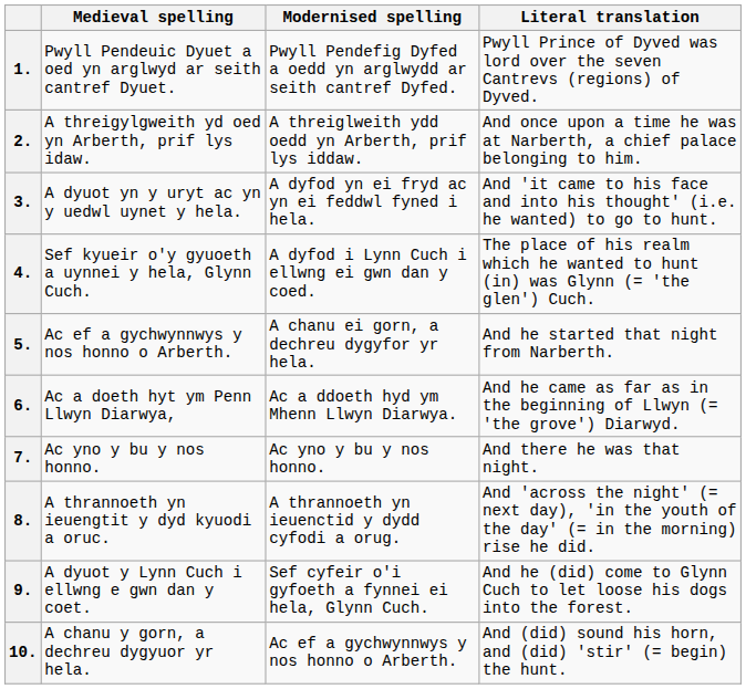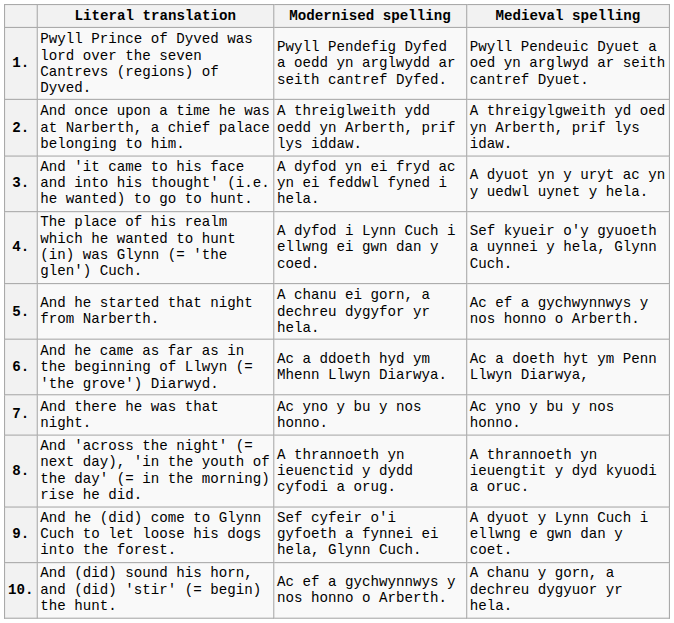 <table class="wikitable">
 <tr>
 <th></th>
+<th>Literal translation</th>
+<th>Modernised spelling</th>
 <th>Medieval spelling</th>
-<th>Modernised spelling</th>
-<th>Literal translation</th>
 </tr>
 <tr>
 <th>1.</th>
+<td>Pwyll Prince of Dyved was lord over the seven Cantrevs (regions) of Dyved.</td>
+<td>Pwyll Pendefig Dyfed a oedd yn arglwydd ar seith cantref Dyfed.</td>
 <td>Pwyll Pendeuic Dyuet a oed yn arglwyd ar seith cantref Dyuet.</td>
-<td>Pwyll Pendefig Dyfed a oedd yn arglwydd ar seith cantref Dyfed.</td>
-<td>Pwyll Prince of Dyved was lord over the seven Cantrevs (regions) of Dyved.</td>
 </tr>
 <tr>
 <th>2.</th>
+<td>And once upon a time he was at Narberth, a chief palace belonging to him.</td>
+<td>A threiglweith ydd oedd yn Arberth, prif lys iddaw.</td>
 <td>A threigylgweith yd oed yn Arberth, prif lys idaw.</td>
-<td>A threiglweith ydd oedd yn Arberth, prif lys iddaw.</td>
-<td>And once upon a time he was at Narberth, a chief palace belonging to him.</td>
 </tr>
 <tr>
 <th>3.</th>
+<td>And 'it came to his face and into his thought' (i.e. he wanted) to go to hunt.</td>
+<td>A dyfod yn ei fryd ac yn ei feddwl fyned i hela.</td>
 <td>A dyuot yn y uryt ac yn y uedwl uynet y hela.</td>
-<td>A dyfod yn ei fryd ac yn ei feddwl fyned i hela.</td>
-<td>And 'it came to his face and into his thought' (i.e. he wanted) to go to hunt.</td>
 </tr>
 <tr>
 <th>4.</th>
+<td>The place of his realm which he wanted to hunt (in) was Glynn (= 'the glen') Cuch.</td>
+<td>A dyfod i Lynn Cuch i ellwng ei gwn dan y coed.</td>
 <td>Sef kyueir o'y gyuoeth a uynnei y hela, Glynn Cuch.</td>
-<td>A dyfod i Lynn Cuch i ellwng ei gwn dan y coed.</td>
-<td>The place of his realm which he wanted to hunt (in) was Glynn (= 'the glen') Cuch.</td>
 </tr>
 <tr>
 <th>5.</th>
+<td>And he started that night from Narberth.</td>
+<td>A chanu ei gorn, a dechreu dygyfor yr hela.</td>
 <td>Ac ef a gychwynnwys y nos honno o Arberth.</td>
-<td>A chanu ei gorn, a dechreu dygyfor yr hela.</td>
-<td>And he started that night from Narberth.</td>
 </tr>
 <tr>
 <th>6.</th>
+<td>And he came as far as in the beginning of Llwyn (= 'the grove') Diarwyd.</td>
+<td>Ac a ddoeth hyd ym Mhenn Llwyn Diarwya.</td>
 <td>Ac a doeth hyt ym Penn Llwyn Diarwya,</td>
-<td>Ac a ddoeth hyd ym Mhenn Llwyn Diarwya.</td>
-<td>And he came as far as in the beginning of Llwyn (= 'the grove') Diarwyd.</td>
 </tr>
 <tr>
 <th>7.</th>
+<td>And there he was that night.</td>
 <td>Ac yno y bu y nos honno.</td>
 <td>Ac yno y bu y nos honno.</td>
-<td>And there he was that night.</td>
 </tr>
 <tr>
 <th>8.</th>
+<td>And 'across the night' (= next day), 'in the youth of the day' (= in the morning) rise he did.</td>
+<td>A thrannoeth yn ieuenctid y dydd cyfodi a orug.</td>
 <td>A thrannoeth yn ieuengtit y dyd kyuodi a oruc.</td>
-<td>A thrannoeth yn ieuenctid y dydd cyfodi a orug.</td>
-<td>And 'across the night' (= next day), 'in the youth of the day' (= in the morning) rise he did.</td>
 </tr>
 <tr>
 <th>9.</th>
+<td>And he (did) come to Glynn Cuch to let loose his dogs into the forest.</td>
+<td>Sef cyfeir o'i gyfoeth a fynnei ei hela, Glynn Cuch.</td>
 <td>A dyuot y Lynn Cuch i ellwng e gwn dan y coet.</td>
-<td>Sef cyfeir o'i gyfoeth a fynnei ei hela, Glynn Cuch.</td>
-<td>And he (did) come to Glynn Cuch to let loose his dogs into the forest.</td>
 </tr>
 <tr>
 <th>10.</th>
+<td>And (did) sound his horn, and (did) 'stir' (= begin) the hunt.</td>
+<td>Ac ef a gychwynnwys y nos honno o Arberth.</td>
 <td>A chanu y gorn, a dechreu dygyuor yr hela.</td>
-<td>Ac ef a gychwynnwys y nos honno o Arberth.</td>
-<td>And (did) sound his horn, and (did) 'stir' (= begin) the hunt.</td>
 </tr>
 </table>
